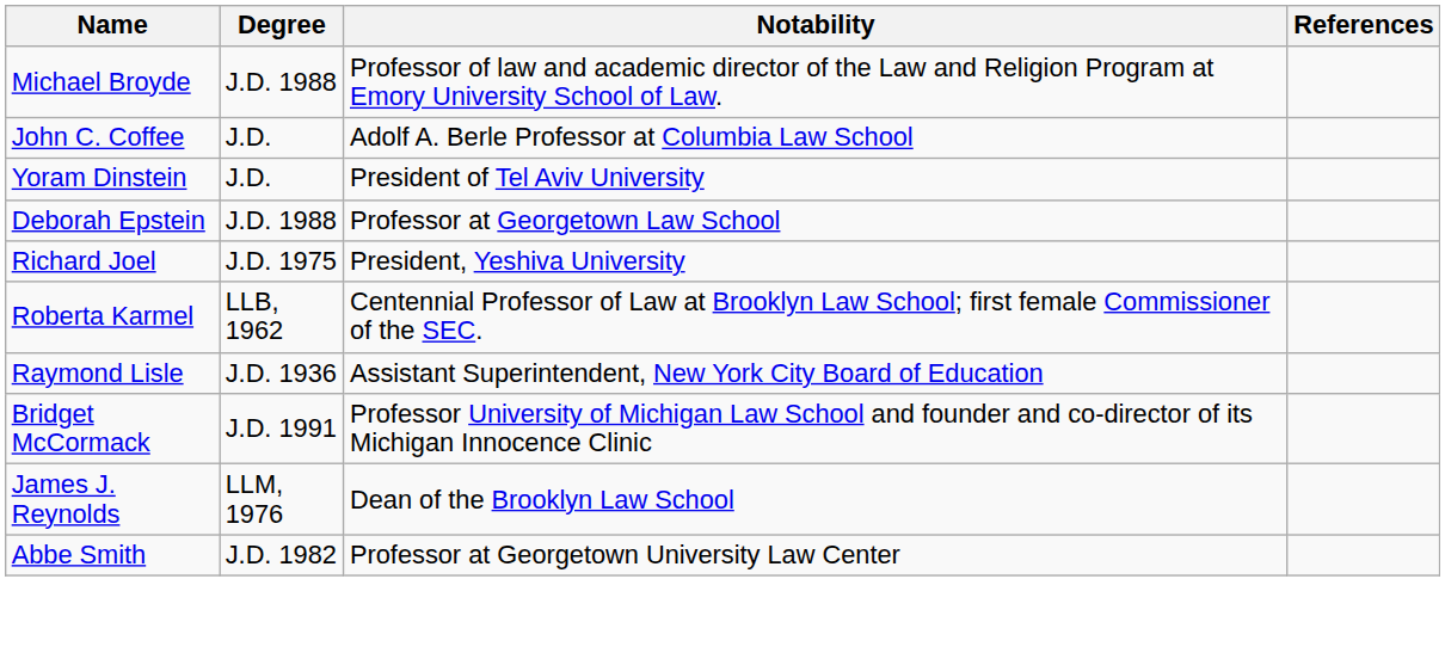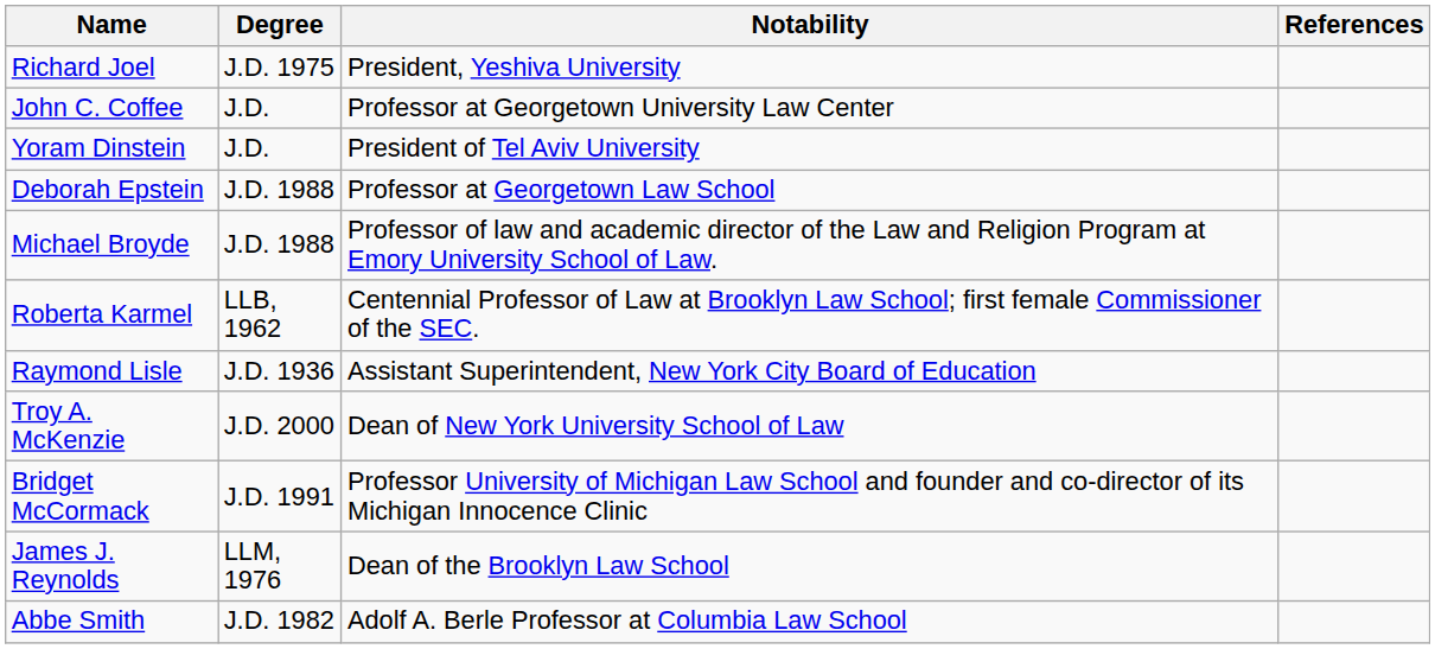 <table class="wikitable sortable" " style="width:100%;">
 <tr>
 <th>Name</th>
 <th>Degree</th>
 <th>Notability</th>
 <th>References</th>
 </tr>
 <tr>
-<td><a href='#'>Michael Broyde</a></td>
-<td>J.D. 1988</td>
-<td>Professor of law and academic director of the Law and Religion Program at <a href='#'>Emory University School of Law</a>.</td>
+<td><a href='#'>Richard Joel</a></td>
+<td>J.D. 1975</td>
+<td>President, <a href='#'>Yeshiva University</a></td>
 <td></td>
 </tr>
 <tr>
 <td><a href='#'>John C. Coffee</a></td>
 <td>J.D.</td>
-<td>Adolf A. Berle Professor at <a href='#'>Columbia Law School</a></td>
+<td>Professor at Georgetown University Law Center</td>
 <td></td>
 </tr>
 <tr>
 <td><a href='#'>Yoram Dinstein</a></td>
 <td>J.D.</td>
 <td>President of <a href='#'>Tel Aviv University</a></td>
 <td></td>
 </tr>
 <tr>
 <td><a href='#'>Deborah Epstein</a></td>
 <td>J.D. 1988</td>
 <td>Professor at <a href='#'>Georgetown Law School</a></td>
 <td></td>
 </tr>
 <tr>
-<td><a href='#'>Richard Joel</a></td>
-<td>J.D. 1975</td>
-<td>President, <a href='#'>Yeshiva University</a></td>
+<td><a href='#'>Michael Broyde</a></td>
+<td>J.D. 1988</td>
+<td>Professor of law and academic director of the Law and Religion Program at <a href='#'>Emory University School of Law</a>.</td>
 <td></td>
 </tr>
 <tr>
 <td><a href='#'>Roberta Karmel</a></td>
 <td>LLB, 1962</td>
 <td>Centennial Professor of Law at <a href='#'>Brooklyn Law School</a>; first female <a href='#'>Commissioner</a> of the <a href='#'>SEC</a>.</td>
 <td></td>
 </tr>
 <tr>
 <td><a href='#'>Raymond Lisle</a></td>
 <td>J.D. 1936</td>
 <td>Assistant Superintendent, <a href='#'>New York City Board of Education</a></td>
+<td></td>
+</tr>
+<tr>
+<td><a href='#'>Troy A. McKenzie</a></td>
+<td>J.D. 2000</td>
+<td>Dean of <a href='#'>New York University School of Law</a></td>
 <td></td>
 </tr>
 <tr>
 <td><a href='#'>Bridget McCormack</a></td>
 <td>J.D. 1991</td>
 <td>Professor <a href='#'>University of Michigan Law School</a> and founder and co-director of its Michigan Innocence Clinic</td>
 <td></td>
 </tr>
 <tr>
 <td><a href='#'>James J. Reynolds</a></td>
 <td>LLM, 1976</td>
 <td>Dean of the <a href='#'>Brooklyn Law School</a></td>
 <td></td>
 </tr>
 <tr>
 <td><a href='#'>Abbe Smith</a></td>
 <td>J.D. 1982</td>
-<td>Professor at Georgetown University Law Center</td>
+<td>Adolf A. Berle Professor at <a href='#'>Columbia Law School</a></td>
 <td></td>
 </tr>
 </table>
